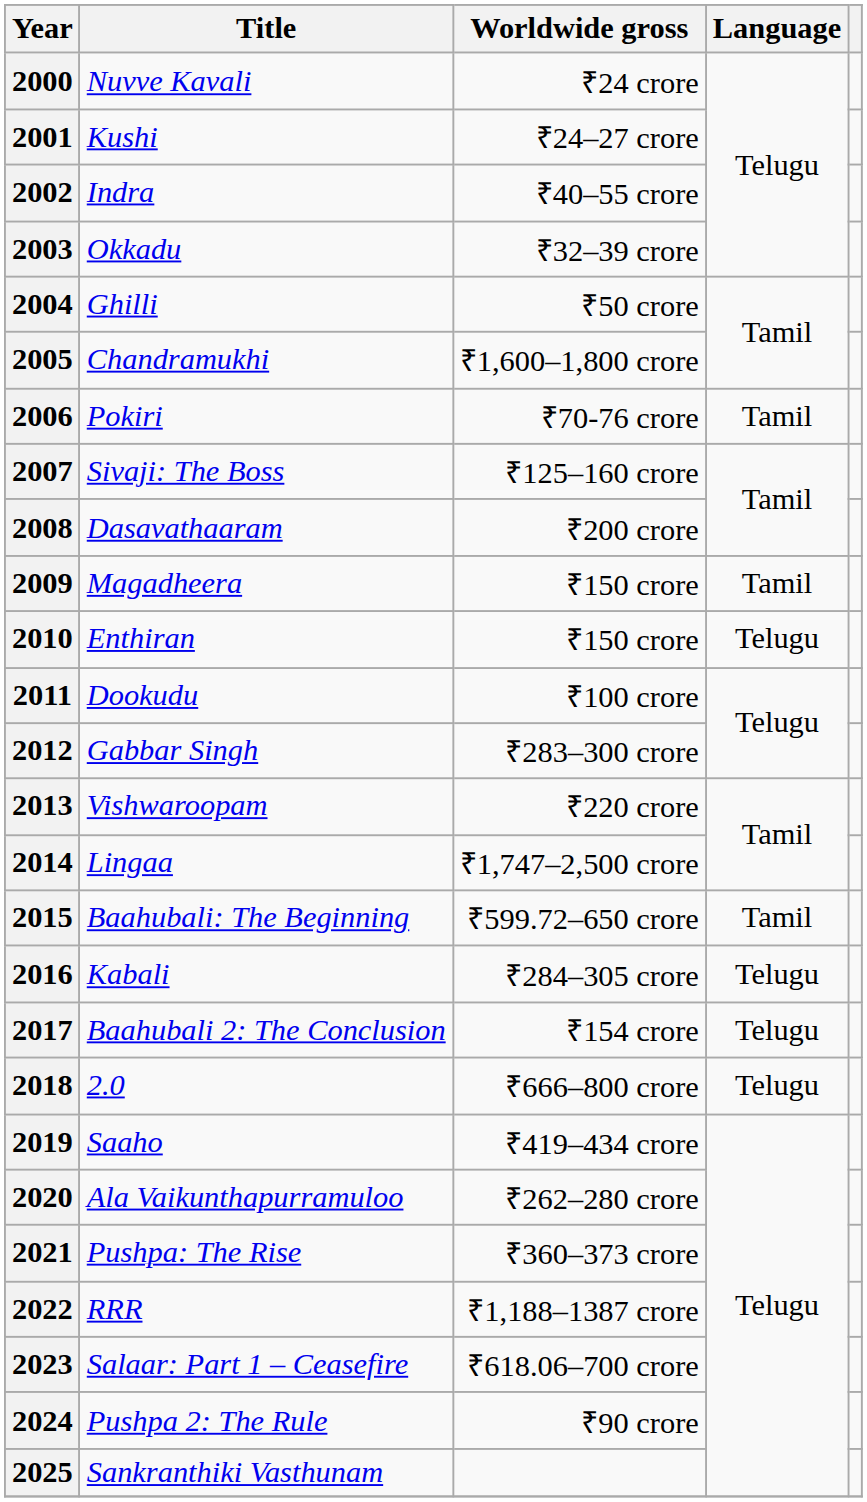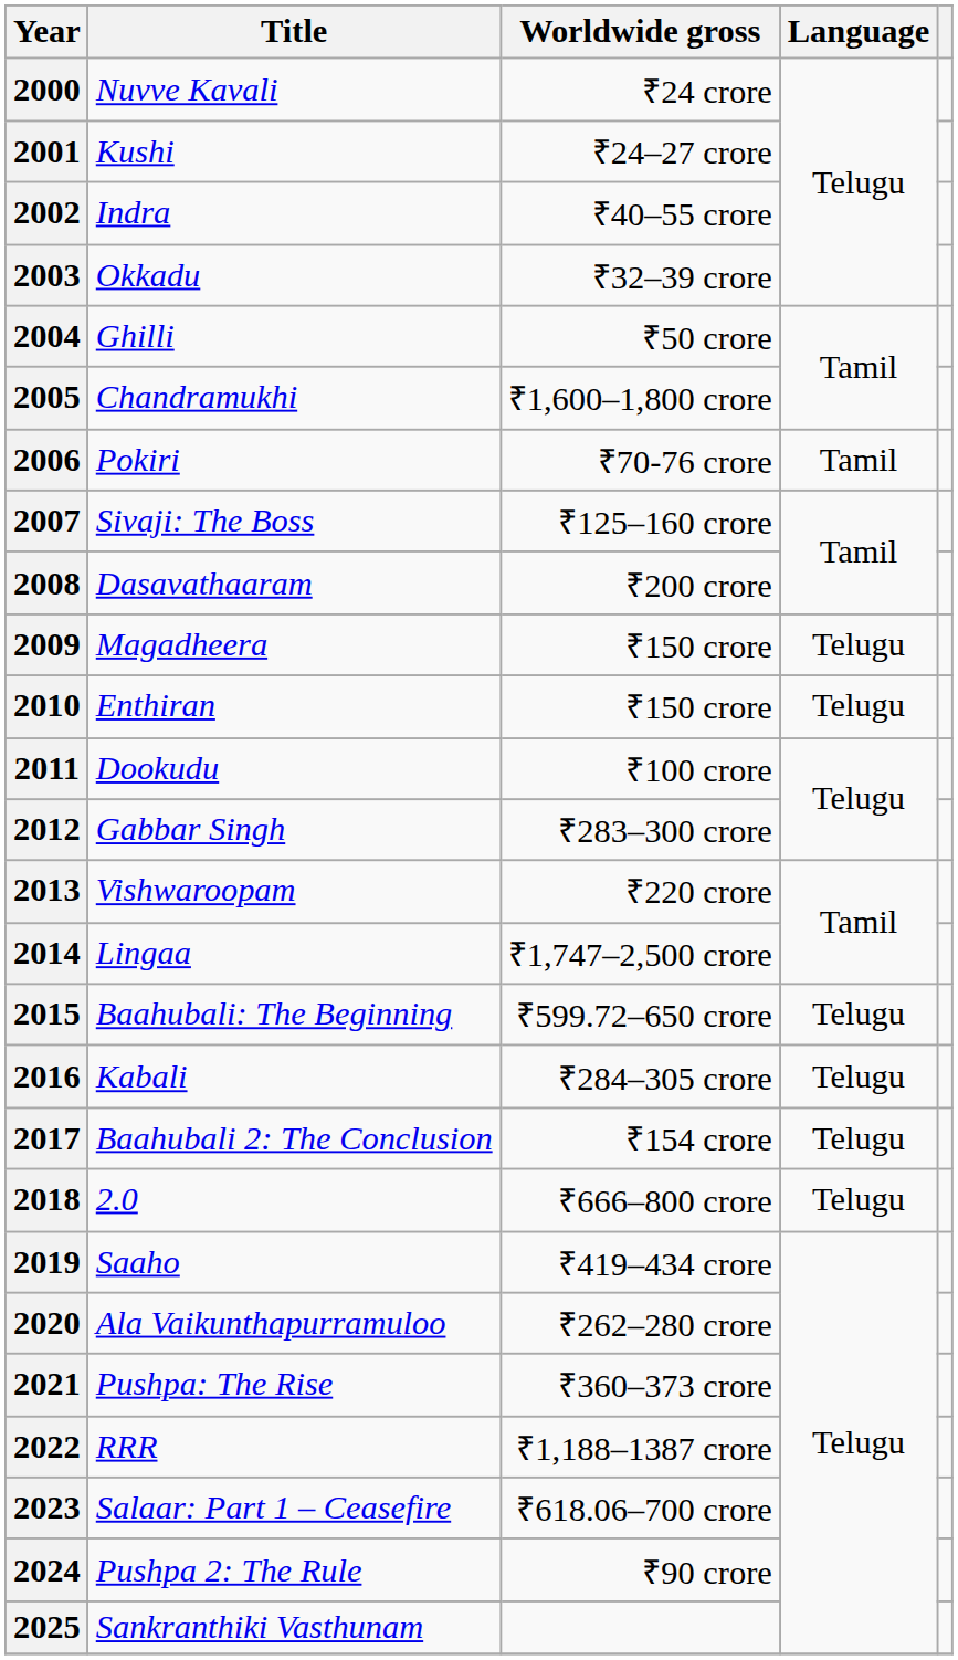 <table class="wikitable plainrowheaders sortable">
 <tr>
 <th>Year</th>
 <th>Title</th>
 <th>Worldwide gross</th>
 <th>Language</th>
 <th class="unsortable"></th>
 </tr>
 <tr>
 <th scope="row">2000</th>
 <td><em><a href='#'>Nuvve Kavali</a></em></td>
 <td align="right">₹24 crore</td>
 <td rowspan="4" style="text-align:center;">Telugu</td>
 <td align="center"></td>
 </tr>
 <tr>
 <th scope="row">2001</th>
 <td><a href='#'><em>Kushi</em></a></td>
 <td align="right">₹24–27 crore</td>
 <td align="center"></td>
 </tr>
 <tr>
 <th scope="row">2002</th>
 <td><a href='#'><em>Indra</em></a></td>
 <td align="right">₹40–55 crore</td>
 <td align="center"></td>
 </tr>
 <tr>
 <th scope="row">2003</th>
 <td><em><a href='#'>Okkadu</a></em></td>
 <td align="right">₹32–39 crore</td>
 <td align="center"></td>
 </tr>
 <tr>
 <th scope="row">2004</th>
 <td><em><a href='#'>Ghilli</a></em></td>
 <td align="right">₹50 crore</td>
 <td rowspan="2" style="text-align:center;">Tamil</td>
 <td align="center"></td>
 </tr>
 <tr>
 <th scope="row">2005</th>
 <td><em><a href='#'>Chandramukhi</a></em></td>
 <td align="right">₹1,600–1,800 crore</td>
 <td align="center"></td>
 </tr>
 <tr>
 <th scope="row">2006</th>
 <td><em><a href='#'>Pokiri</a></em></td>
 <td align="right">₹70-76 crore</td>
 <td style="text-align:center;">Tamil</td>
 <td align="center"></td>
 </tr>
 <tr>
 <th scope="row">2007</th>
 <td><em><a href='#'>Sivaji: The Boss</a></em></td>
 <td align="right">₹125–160 crore</td>
 <td rowspan="2" style="text-align:center;">Tamil</td>
 <td align="center"></td>
 </tr>
 <tr>
 <th scope="row">2008</th>
 <td><em><a href='#'>Dasavathaaram</a></em></td>
 <td align="right">₹200 crore</td>
 <td align="center"></td>
 </tr>
 <tr>
 <th scope="row">2009</th>
 <td><em><a href='#'>Magadheera</a></em></td>
 <td align="right">₹150 crore</td>
-<td style="text-align:center;">Tamil</td>
+<td style="text-align:center;">Telugu</td>
 <td align="center"></td>
 </tr>
 <tr>
 <th scope="row">2010</th>
 <td><em><a href='#'>Enthiran</a></em></td>
 <td align="right">₹150 crore</td>
 <td style="text-align:center;">Telugu</td>
 <td align="center"></td>
 </tr>
 <tr>
 <th scope="row">2011</th>
 <td><em><a href='#'>Dookudu</a></em></td>
 <td align="right">₹100 crore</td>
 <td rowspan="2" style="text-align:center;">Telugu</td>
 <td align="center"></td>
 </tr>
 <tr>
 <th scope="row">2012</th>
 <td><a href='#'><em>Gabbar Singh</em></a></td>
 <td align="right">₹283–300 crore</td>
 <td align="center"></td>
 </tr>
 <tr>
 <th scope="row">2013</th>
 <td><em><a href='#'>Vishwaroopam</a></em></td>
 <td align="right">₹220 crore</td>
 <td rowspan="2" style="text-align:center;">Tamil</td>
 <td align="center"></td>
 </tr>
 <tr>
 <th scope="row">2014</th>
 <td><em><a href='#'>Lingaa</a></em></td>
 <td align="right">₹1,747–2,500 crore</td>
 <td align="center"></td>
 </tr>
 <tr>
 <th scope="row">2015</th>
 <td><em><a href='#'>Baahubali: The Beginning</a></em></td>
 <td align="right">₹599.72–650 crore</td>
-<td style="text-align:center;">Tamil</td>
+<td style="text-align:center;">Telugu</td>
 <td align="center"></td>
 </tr>
 <tr>
 <th scope="row">2016</th>
 <td><em><a href='#'>Kabali</a></em></td>
 <td align="right">₹284–305 crore</td>
 <td style="text-align:center;">Telugu</td>
 <td align="center"></td>
 </tr>
 <tr>
 <th scope="row">2017</th>
 <td><em><a href='#'>Baahubali 2: The Conclusion</a></em></td>
 <td align="right">₹154 crore</td>
 <td style="text-align:center;">Telugu</td>
 <td align="center"></td>
 </tr>
 <tr>
 <th scope="row">2018</th>
 <td><a href='#'><em>2.0</em></a></td>
 <td align="right">₹666–800 crore</td>
 <td style="text-align:center;">Telugu</td>
 <td align="center"></td>
 </tr>
 <tr>
 <th scope="row">2019</th>
 <td><em><a href='#'>Saaho</a></em></td>
 <td align="right">₹419–434 crore</td>
 <td rowspan="7" style="text-align:center;">Telugu</td>
 <td align="center"></td>
 </tr>
 <tr>
 <th scope="row">2020</th>
 <td><em><a href='#'>Ala Vaikunthapurramuloo</a></em></td>
 <td align="right">₹262–280 crore</td>
 <td align="center"></td>
 </tr>
 <tr>
 <th scope="row">2021</th>
 <td><em><a href='#'>Pushpa: The Rise</a></em></td>
 <td align="right">₹360–373 crore</td>
 <td align="center"></td>
 </tr>
 <tr>
 <th scope="row">2022</th>
 <td><em><a href='#'>RRR</a></em></td>
 <td align="right">₹1,188–1387 crore</td>
 <td align="center"></td>
 </tr>
 <tr>
 <th scope="row">2023</th>
 <td><em><a href='#'>Salaar: Part 1 – Ceasefire</a></em></td>
 <td align="right">₹618.06–700 crore</td>
 <td align="center"></td>
 </tr>
 <tr>
 <th scope="row">2024</th>
 <td><em><a href='#'>Pushpa 2: The Rule</a></em></td>
 <td align="right">₹90 crore</td>
 <td align="center"></td>
 </tr>
 <tr>
 <th scope="row">2025</th>
 <td><em><a href='#'>Sankranthiki Vasthunam</a></em></td>
 <td align="right"></td>
 <td align="center"></td>
 </tr>
 <tr>
 </tr>
 </table>
